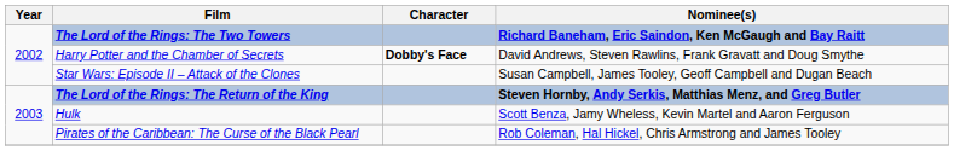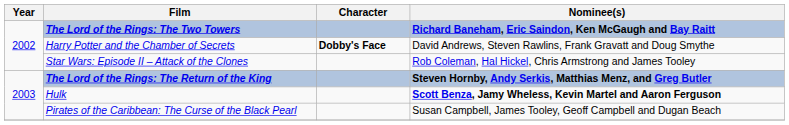 <table class="wikitable" width="95%" cellpadding="5">
 <tr>
 <th width="5%">Year</th>
 <th width="35%">Film</th>
 <th width="12%">Character</th>
 <th width="50%">Nominee(s)</th>
 </tr>
 <tr>
 <td rowspan="3" style="text-align:center;"><a href='#'>2002</a><br></td>
 <td style="background:#B0C4DE;"><strong><em><a href='#'>The Lord of the Rings: The Two Towers</a></em></strong></td>
 <td style="background:#B0C4DE;"></td>
 <td style="background:#B0C4DE;"><strong><a href='#'>Richard Baneham</a>, <a href='#'>Eric Saindon</a>, Ken McGaugh and <a href='#'>Bay Raitt</a></strong></td>
 </tr>
 <tr>
 <td><em><a href='#'>Harry Potter and the Chamber of Secrets</a></em></td>
 <td><strong>Dobby's Face</strong></td>
 <td>David Andrews, Steven Rawlins, Frank Gravatt and Doug Smythe</td>
 </tr>
 <tr>
 <td><em><a href='#'>Star Wars: Episode II – Attack of the Clones</a></em></td>
 <td></td>
-<td>Susan Campbell, James Tooley, Geoff Campbell and Dugan Beach</td>
+<td><a href='#'>Rob Coleman</a>, <a href='#'>Hal Hickel</a>, Chris Armstrong and James Tooley</td>
 </tr>
 <tr>
 <td rowspan="3" style="text-align:center;"><a href='#'>2003</a></td>
 <td style="background:#B0C4DE;"><strong><em><a href='#'>The Lord of the Rings: The Return of the King</a></em></strong></td>
 <td style="background:#B0C4DE;"></td>
 <td style="background:#B0C4DE;"><strong>Steven Hornby, <a href='#'>Andy Serkis</a>, Matthias Menz, and <a href='#'>Greg Butler</a></strong></td>
 </tr>
 <tr>
 <td><em><a href='#'>Hulk</a></em></td>
 <td></td>
-<td><a href='#'>Scott Benza</a>, Jamy Wheless, Kevin Martel and Aaron Ferguson</td>
+<td><strong><a href='#'>Scott Benza</a>, Jamy Wheless, Kevin Martel and Aaron Ferguson</strong></td>
 </tr>
 <tr>
 <td><em><a href='#'>Pirates of the Caribbean: The Curse of the Black Pearl</a></em></td>
 <td></td>
-<td><a href='#'>Rob Coleman</a>, <a href='#'>Hal Hickel</a>, Chris Armstrong and James Tooley</td>
+<td>Susan Campbell, James Tooley, Geoff Campbell and Dugan Beach</td>
 </tr>
 <tr>
 </tr>
 </table>
